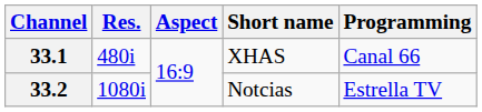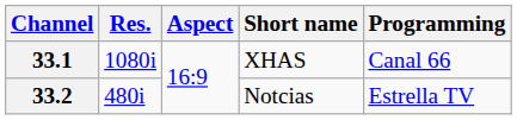 <table class="wikitable">
 <tr>
 <th scope = "col"><a href='#'>Channel</a></th>
 <th scope = "col"><a href='#'>Res.</a></th>
 <th scope = "col"><a href='#'>Aspect</a></th>
 <th scope = "col">Short name</th>
 <th scope = "col">Programming</th>
 </tr>
 <tr>
 <th scope = "row">33.1</th>
-<td><a href='#'>480i</a></td>
+<td><a href='#'>1080i</a></td>
 <td rowspan=2><a href='#'>16:9</a></td>
 <td>XHAS</td>
 <td><a href='#'>Canal 66</a></td>
 </tr>
 <tr>
 <th scope = "row">33.2</th>
-<td><a href='#'>1080i</a></td>
+<td><a href='#'>480i</a></td>
 <td>Notcias</td>
 <td><a href='#'>Estrella TV</a></td>
 </tr>
 </table>
